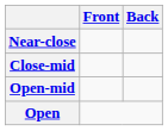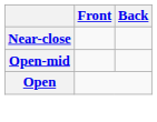 <table class="wikitable" style="text-align: center;">
 <tr>
 <th> </th>
 <th><a href='#'>Front</a></th>
 <th><a href='#'>Back</a></th>
 </tr>
 <tr>
 <th><a href='#'>Near-close</a></th>
-<td> </td>
-<td> </td>
-</tr>
-<tr>
-<th><a href='#'>Close-mid</a></th>
 <td> </td>
 <td> </td>
 </tr>
 <tr>
 <th><a href='#'>Open-mid</a></th>
 <td> </td>
 <td> </td>
 </tr>
 <tr>
 <th><a href='#'>Open</a></th>
 <td colspan="2"> </td>
 </tr>
 </table>
